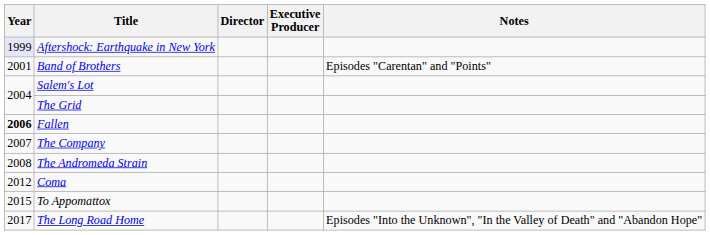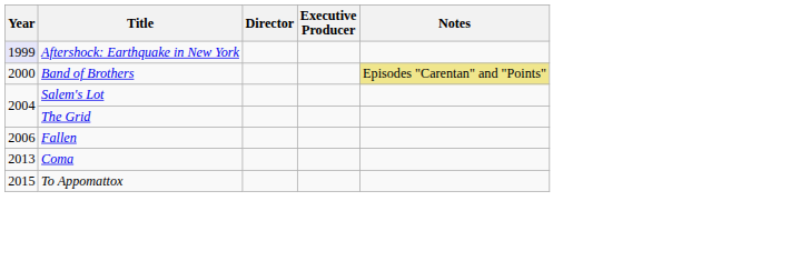 <table class="wikitable">
 <tr>
 <th>Year</th>
 <th>Title</th>
 <th>Director</th>
 <th>Executive<br>Producer</th>
 <th>Notes</th>
 </tr>
 <tr>
 <td style="background: lavender;">1999</td>
 <td><em><a href='#'>Aftershock: Earthquake in New York</a></em></td>
 <td></td>
 <td></td>
 <td></td>
 </tr>
 <tr>
-<td>2001</td>
+<td>2000</td>
 <td><em><a href='#'>Band of Brothers</a></em></td>
 <td></td>
 <td></td>
-<td>Episodes "Carentan" and "Points"</td>
+<td style="background: khaki;">Episodes "Carentan" and "Points"</td>
 </tr>
 <tr>
 <td rowspan=2>2004</td>
 <td><em><a href='#'>Salem's Lot</a></em></td>
 <td></td>
 <td></td>
 <td> </td>
 </tr>
 <tr>
 <td><em><a href='#'>The Grid</a></em></td>
 <td></td>
 <td></td>
 <td> </td>
 </tr>
 <tr>
-<td><strong>2006</strong></td>
+<td>2006</td>
 <td><em><a href='#'>Fallen</a></em></td>
 <td></td>
 <td></td>
 <td> </td>
 </tr>
 <tr>
-<td>2007</td>
-<td><em><a href='#'>The Company</a></em></td>
-<td></td>
-<td></td>
-<td></td>
-</tr>
-<tr>
-<td>2008</td>
-<td><em><a href='#'>The Andromeda Strain</a></em></td>
-<td></td>
-<td></td>
-<td> </td>
-</tr>
-<tr>
-<td>2012</td>
+<td>2013</td>
 <td><em><a href='#'>Coma</a></em></td>
 <td></td>
 <td></td>
 <td> </td>
 </tr>
 <tr>
 <td>2015</td>
 <td><em>To Appomattox</em></td>
 <td></td>
 <td></td>
 <td> </td>
 </tr>
-<tr>
-<td>2017</td>
-<td><em><a href='#'>The Long Road Home</a></em></td>
-<td></td>
-<td></td>
-<td>Episodes "Into the Unknown", "In the Valley of Death" and "Abandon Hope"</td>
-</tr>
 </table>
